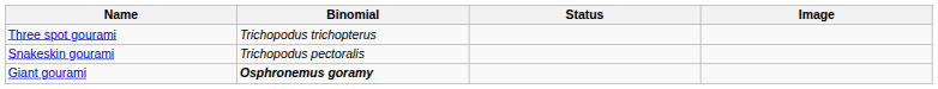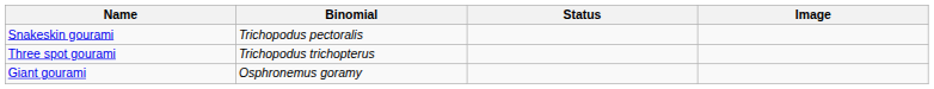 <table width=60% class="wikitable">
 <tr>
 <th width=20%>Name</th>
 <th width=20%>Binomial</th>
 <th width=20%>Status</th>
 <th width=20%>Image</th>
 </tr>
 <tr>
+<td><a href='#'>Snakeskin gourami</a></td>
+<td><em>Trichopodus pectoralis</em></td>
+<td></td>
+<td></td>
+</tr>
+<tr>
 <td><a href='#'>Three spot gourami</a></td>
 <td><em>Trichopodus trichopterus</em></td>
 <td></td>
 <td></td>
 </tr>
 <tr>
-<td><a href='#'>Snakeskin gourami</a></td>
-<td><em>Trichopodus pectoralis</em></td>
-<td></td>
-<td></td>
-</tr>
-<tr>
 <td><a href='#'>Giant gourami</a></td>
-<td><strong><em>Osphronemus goramy</em></strong></td>
+<td><em>Osphronemus goramy</em></td>
 <td></td>
 <td></td>
 </tr>
 </table>
